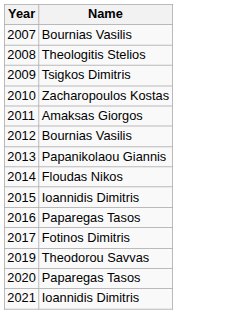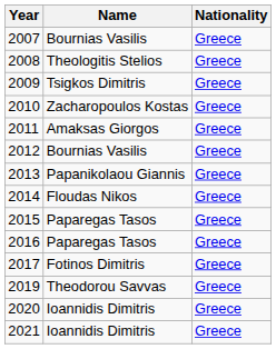 <table class="wikitable sortable">
 <tr>
 <th>Year</th>
 <th>Name</th>
+<th>Nationality</th>
 </tr>
 <tr>
 <td>2007</td>
 <td>Bournias Vasilis</td>
+<td><a href='#'>Greece</a></td>
 </tr>
 <tr>
 <td>2008</td>
 <td>Theologitis Stelios</td>
+<td><a href='#'>Greece</a></td>
 </tr>
 <tr>
 <td>2009</td>
 <td>Tsigkos Dimitris</td>
+<td><a href='#'>Greece</a></td>
 </tr>
 <tr>
 <td>2010</td>
 <td>Zacharopoulos Kostas</td>
+<td><a href='#'>Greece</a></td>
 </tr>
 <tr>
 <td>2011</td>
 <td>Amaksas Giorgos</td>
+<td><a href='#'>Greece</a></td>
 </tr>
 <tr>
 <td>2012</td>
 <td>Bournias Vasilis</td>
+<td><a href='#'>Greece</a></td>
 </tr>
 <tr>
 <td>2013</td>
 <td>Papanikolaou Giannis</td>
+<td><a href='#'>Greece</a></td>
 </tr>
 <tr>
 <td>2014</td>
 <td>Floudas Nikos</td>
+<td><a href='#'>Greece</a></td>
 </tr>
 <tr>
 <td>2015</td>
-<td>Ioannidis Dimitris</td>
+<td>Paparegas Tasos</td>
+<td><a href='#'>Greece</a></td>
 </tr>
 <tr>
 <td>2016</td>
 <td>Paparegas Tasos</td>
+<td><a href='#'>Greece</a></td>
 </tr>
 <tr>
 <td>2017</td>
 <td>Fotinos Dimitris</td>
+<td><a href='#'>Greece</a></td>
 </tr>
 <tr>
 <td>2019</td>
 <td>Theodorou Savvas</td>
+<td><a href='#'>Greece</a></td>
 </tr>
 <tr>
 <td>2020</td>
-<td>Paparegas Tasos</td>
+<td>Ioannidis Dimitris</td>
+<td><a href='#'>Greece</a></td>
 </tr>
 <tr>
 <td>2021</td>
 <td>Ioannidis Dimitris</td>
+<td><a href='#'>Greece</a></td>
 </tr>
 </table>
